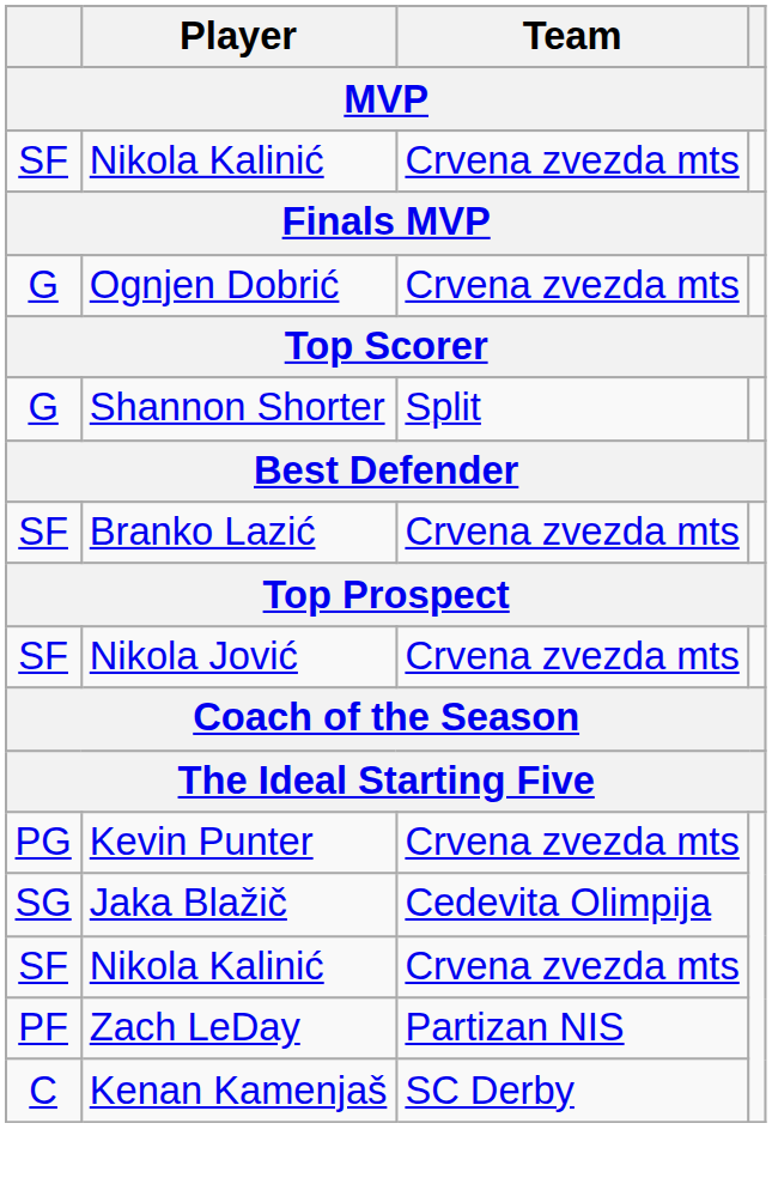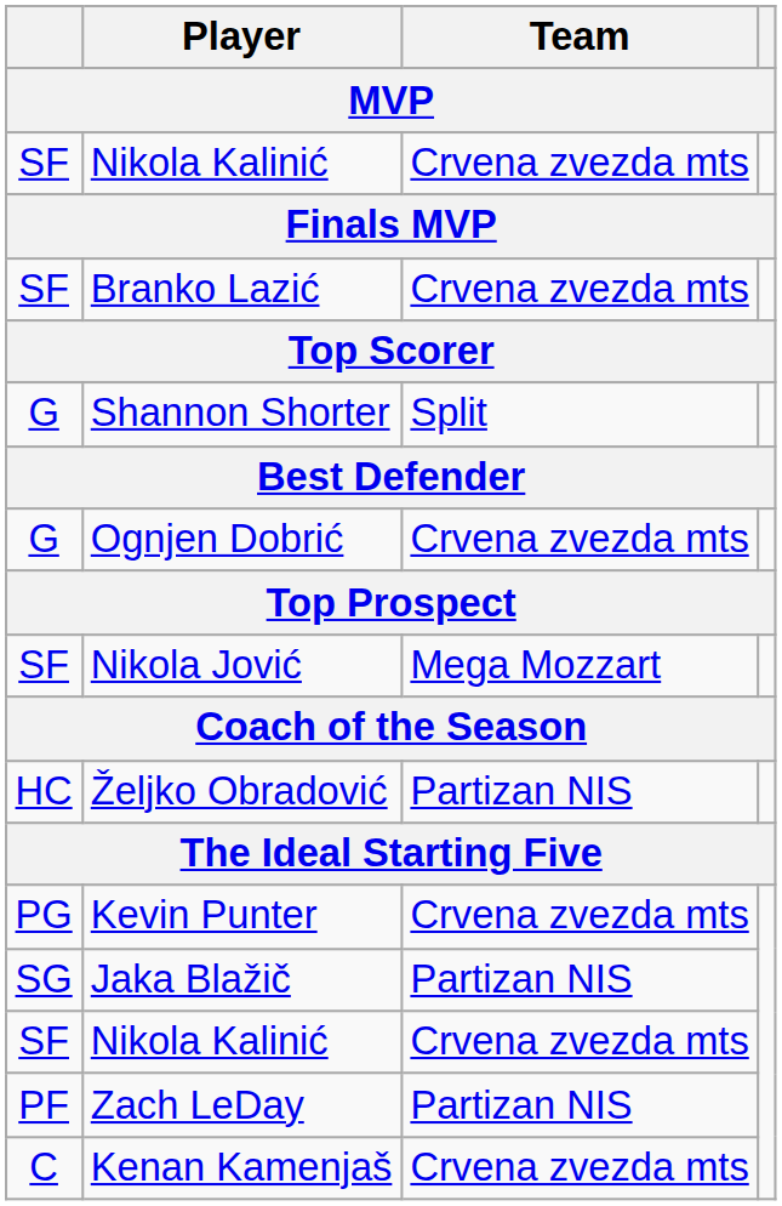 <table class="wikitable">
 <tr>
 <th align="center"></th>
 <th align="center">Player</th>
 <th align="center">Team</th>
 <th align="center"></th>
 </tr>
 <tr>
 <th colspan=4> <a href='#'>MVP</a></th>
 </tr>
 <tr>
 <td align="center"><a href='#'>SF</a></td>
 <td align="left"> <a href='#'>Nikola Kalinić</a></td>
 <td align="left"> <a href='#'>Crvena zvezda mts</a></td>
 <td align="center"></td>
 </tr>
 <tr>
 <th colspan=4> <a href='#'>Finals MVP</a></th>
 </tr>
 <tr>
-<td align="center"><a href='#'>G</a></td>
-<td align="left"> <a href='#'>Ognjen Dobrić</a></td>
+<td align="center"><a href='#'>SF</a></td>
+<td align="left"> <a href='#'>Branko Lazić</a></td>
 <td align="left"> <a href='#'>Crvena zvezda mts</a></td>
 <td align="center"></td>
 </tr>
 <tr>
 <th colspan=4> <a href='#'>Top Scorer</a></th>
 </tr>
 <tr>
 <td align="center"><a href='#'>G</a></td>
 <td align="left"> <a href='#'>Shannon Shorter</a></td>
 <td align="left"> <a href='#'>Split</a></td>
 <td align="center"></td>
 </tr>
 <tr>
 <th colspan=4> <a href='#'>Best Defender</a></th>
 </tr>
 <tr>
-<td align="center"><a href='#'>SF</a></td>
-<td align="left"> <a href='#'>Branko Lazić</a></td>
+<td align="center"><a href='#'>G</a></td>
+<td align="left"> <a href='#'>Ognjen Dobrić</a></td>
 <td align="left"> <a href='#'>Crvena zvezda mts</a></td>
 <td align="center"></td>
 </tr>
 <tr>
 <th colspan=4> <a href='#'>Top Prospect</a></th>
 </tr>
 <tr>
 <td align="center"><a href='#'>SF</a></td>
 <td align="left"> <a href='#'>Nikola Jović</a></td>
-<td align="left"> <a href='#'>Crvena zvezda mts</a></td>
+<td align="left"> <a href='#'>Mega Mozzart</a></td>
 <td align="center"></td>
 </tr>
 <tr>
 <th colspan=4> <a href='#'>Coach of the Season</a></th>
+</tr>
+<tr>
+<td align="center"><a href='#'>HC</a></td>
+<td align="left"> <a href='#'>Željko Obradović</a></td>
+<td align="left"> <a href='#'>Partizan NIS</a></td>
+<td align="center"></td>
 </tr>
 <tr>
 <th colspan=4><a href='#'>The Ideal Starting Five</a></th>
 </tr>
 <tr>
 <td align="center"><a href='#'>PG</a></td>
 <td> <a href='#'>Kevin Punter</a></td>
 <td align="left"> <a href='#'>Crvena zvezda mts</a></td>
 <td rowspan="5" style="text-align:center;"></td>
 </tr>
 <tr>
 <td align="center"><a href='#'>SG</a></td>
 <td> <a href='#'>Jaka Blažič</a></td>
-<td> <a href='#'>Cedevita Olimpija</a></td>
+<td> <a href='#'>Partizan NIS</a></td>
 </tr>
 <tr>
 <td align="center"><a href='#'>SF</a></td>
 <td> <a href='#'>Nikola Kalinić</a></td>
 <td align="left"> <a href='#'>Crvena zvezda mts</a></td>
 </tr>
 <tr>
 <td align="center"><a href='#'>PF</a></td>
 <td> <a href='#'>Zach LeDay</a></td>
 <td> <a href='#'>Partizan NIS</a></td>
 </tr>
 <tr>
 <td align="center"><a href='#'>C</a></td>
 <td> <a href='#'>Kenan Kamenjaš</a></td>
-<td> <a href='#'>SC Derby</a></td>
+<td align="left"> <a href='#'>Crvena zvezda mts</a></td>
 </tr>
 </table>
